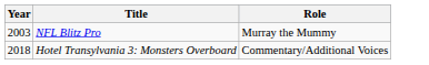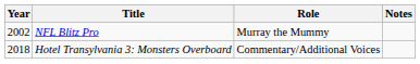 <table class="wikitable sortable">
 <tr style="background:#b0c4de; text-align:center;">
 <th>Year</th>
 <th>Title</th>
 <th>Role</th>
+<th>Notes</th>
 </tr>
 <tr>
-<td>2003</td>
+<td>2002</td>
 <td><em><a href='#'>NFL Blitz Pro</a></em></td>
 <td>Murray the Mummy</td>
+<td></td>
 </tr>
 <tr>
 <td>2018</td>
 <td><em>Hotel Transylvania 3: Monsters Overboard</em></td>
 <td>Commentary/Additional Voices</td>
+<td></td>
 </tr>
 </table>
